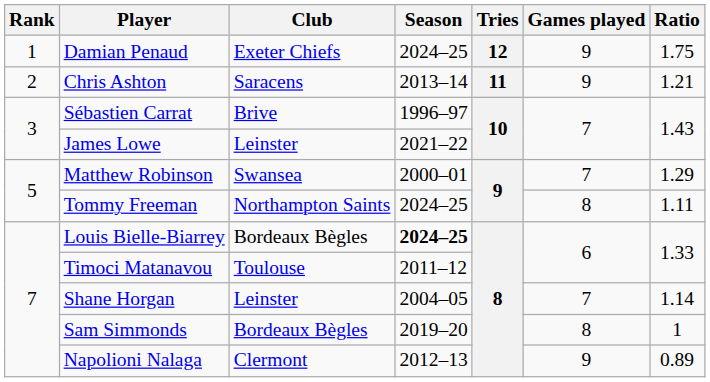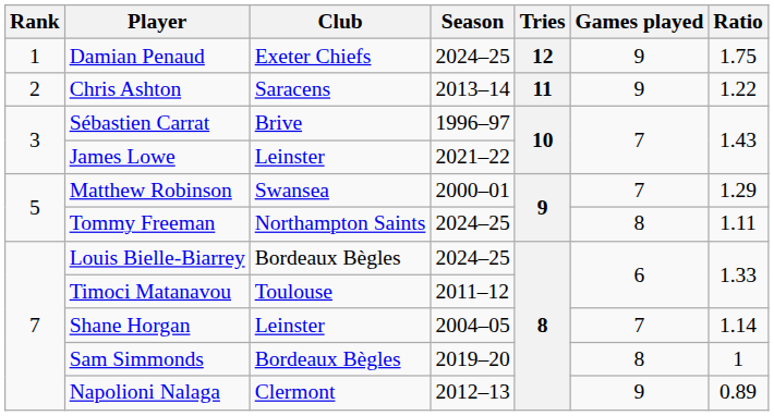 <table class="wikitable sortable mw-collapsible">
 <tr>
 <th scope="col">Rank</th>
 <th scope="col">Player</th>
 <th scope="col">Club</th>
 <th scope="col">Season</th>
 <th scope="col">Tries</th>
 <th>Games played</th>
 <th>Ratio</th>
 </tr>
 <tr>
 <td align="center">1</td>
 <td> <a href='#'>Damian Penaud</a></td>
 <td><a href='#'>Exeter Chiefs</a></td>
 <td>2024–25</td>
 <th align="center"><strong>12</strong></th>
 <td align="center">9</td>
 <td align="center">1.75</td>
 </tr>
 <tr>
 <td align="center">2</td>
 <td> <a href='#'>Chris Ashton</a></td>
 <td><a href='#'>Saracens</a></td>
 <td>2013–14</td>
 <th align="center">11</th>
 <td align="center">9</td>
-<td align="center">1.21</td>
+<td align="center">1.22</td>
 </tr>
 <tr>
 <td rowspan="2" align="center">3</td>
 <td> <a href='#'>Sébastien Carrat</a></td>
 <td><a href='#'>Brive</a></td>
 <td>1996–97</td>
 <th rowspan="2" align="center">10</th>
 <td rowspan="2" align="center">7</td>
 <td rowspan="2" align="center">1.43</td>
 </tr>
 <tr>
 <td> <a href='#'>James Lowe</a></td>
 <td><a href='#'>Leinster</a></td>
 <td>2021–22</td>
 </tr>
 <tr>
 <td align="center" rowspan="2">5</td>
 <td> <a href='#'>Matthew Robinson</a></td>
 <td><a href='#'>Swansea</a></td>
 <td>2000–01</td>
 <th align="center" rowspan="2">9</th>
 <td align="center">7</td>
 <td align="center">1.29</td>
 </tr>
 <tr>
 <td> <a href='#'>Tommy Freeman</a></td>
 <td><a href='#'>Northampton Saints</a></td>
 <td>2024–25</td>
 <td align="center">8</td>
 <td align="center">1.11</td>
 </tr>
 <tr>
 <td align="center" rowspan="5">7</td>
 <td> <a href='#'>Louis Bielle-Biarrey</a></td>
 <td>Bordeaux Bègles</td>
-<td><strong>2024–25</strong></td>
+<td>2024–25</td>
 <th rowspan="5" align="center">8</th>
 <td rowspan="2" align="center">6</td>
 <td rowspan="2" align="center">1.33</td>
 </tr>
 <tr>
 <td> <a href='#'>Timoci Matanavou</a></td>
 <td><a href='#'>Toulouse</a></td>
 <td>2011–12</td>
 </tr>
 <tr>
 <td> <a href='#'>Shane Horgan</a></td>
 <td><a href='#'>Leinster</a></td>
 <td>2004–05</td>
 <td align="center">7</td>
 <td align="center">1.14</td>
 </tr>
 <tr>
 <td> <a href='#'>Sam Simmonds</a></td>
 <td><a href='#'>Bordeaux Bègles</a></td>
 <td>2019–20</td>
 <td align="center">8</td>
 <td align="center">1</td>
 </tr>
 <tr>
 <td> <a href='#'>Napolioni Nalaga</a></td>
 <td><a href='#'>Clermont</a></td>
 <td>2012–13</td>
 <td align="center">9</td>
 <td align="center">0.89</td>
 </tr>
 </table>
